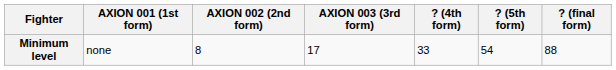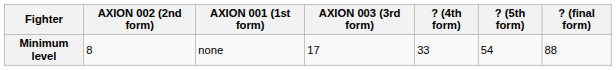 <table class="wikitable">
 <tr>
 <th>Fighter</th>
+<th>AXION 002 (2nd form)</th>
 <th>AXION 001 (1st form)</th>
-<th>AXION 002 (2nd form)</th>
 <th>AXION 003 (3rd form)</th>
 <th>? (4th form)</th>
 <th>? (5th form)</th>
 <th>? (final form)</th>
 </tr>
 <tr>
 <th>Minimum level</th>
+<td>8</td>
 <td>none</td>
-<td>8</td>
 <td>17</td>
 <td>33</td>
 <td>54</td>
 <td>88</td>
 </tr>
 </table>
